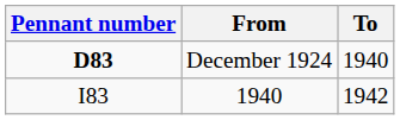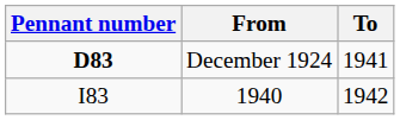 <table class="wikitable" style="text-align:center">
 <tr>
 <th><a href='#'>Pennant number</a></th>
 <th>From</th>
 <th>To</th>
 </tr>
 <tr>
 <td><strong>D83</strong></td>
 <td>December 1924</td>
-<td>1940</td>
+<td>1941</td>
 </tr>
 <tr>
 <td>I83</td>
 <td>1940</td>
 <td>1942</td>
 </tr>
 </table>
